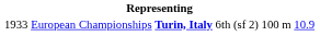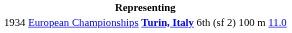 <table>
 <tr>
 <th colspan="6">Representing </th>
 </tr>
 <tr>
-<td>1933</td>
+<td>1934</td>
 <td><a href='#'>European Championships</a></td>
 <td><strong><a href='#'>Turin, Italy</a></strong></td>
 <td>6th (sf 2)</td>
 <td>100 m</td>
-<td><a href='#'>10.9</a></td>
+<td><a href='#'>11.0</a></td>
 </tr>
 </table>
